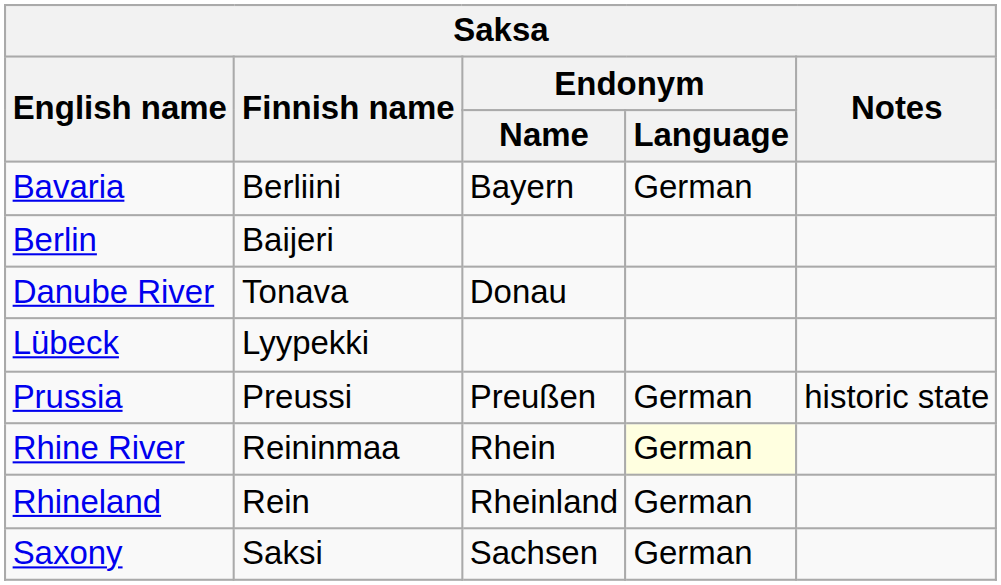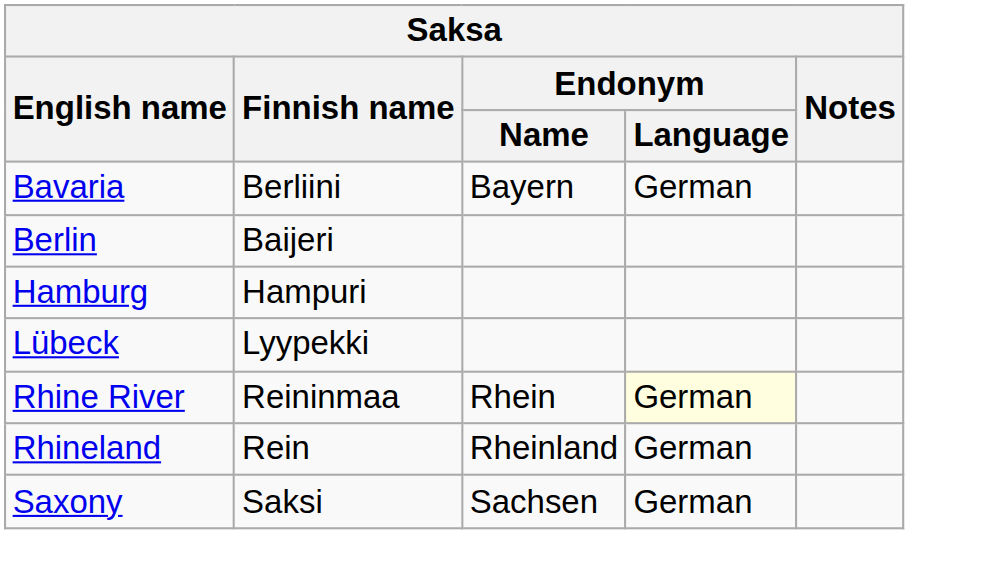 <table class="wikitable sortable">
 <tr>
 <th colspan="5"> Saksa</th>
 </tr>
 <tr>
 <th rowspan="2">English name</th>
 <th rowspan="2">Finnish name</th>
 <th colspan="2">Endonym</th>
 <th rowspan="2">Notes</th>
 </tr>
 <tr>
 <th>Name</th>
 <th>Language</th>
 </tr>
 <tr>
 <td><a href='#'>Bavaria</a></td>
 <td>Berliini</td>
 <td>Bayern</td>
 <td>German</td>
 <td></td>
 </tr>
 <tr>
 <td><a href='#'>Berlin</a></td>
 <td>Baijeri</td>
 <td></td>
 <td></td>
 <td></td>
 </tr>
 <tr>
-<td><a href='#'>Danube River</a></td>
-<td>Tonava</td>
-<td>Donau</td>
+<td><a href='#'>Hamburg</a></td>
+<td>Hampuri</td>
+<td></td>
 <td></td>
 <td></td>
 </tr>
 <tr>
 <td><a href='#'>Lübeck</a></td>
 <td>Lyypekki</td>
 <td></td>
 <td></td>
 <td></td>
-</tr>
-<tr>
-<td><a href='#'>Prussia</a></td>
-<td>Preussi</td>
-<td>Preußen</td>
-<td>German</td>
-<td>historic state</td>
 </tr>
 <tr>
 <td><a href='#'>Rhine River</a></td>
 <td>Reininmaa</td>
 <td>Rhein</td>
 <td style="background: lightyellow;">German</td>
 <td></td>
 </tr>
 <tr>
 <td><a href='#'>Rhineland</a></td>
 <td>Rein</td>
 <td>Rheinland</td>
 <td>German</td>
 <td></td>
 </tr>
 <tr>
 <td><a href='#'>Saxony</a></td>
 <td>Saksi</td>
 <td>Sachsen</td>
 <td>German</td>
 <td></td>
 </tr>
 </table>
